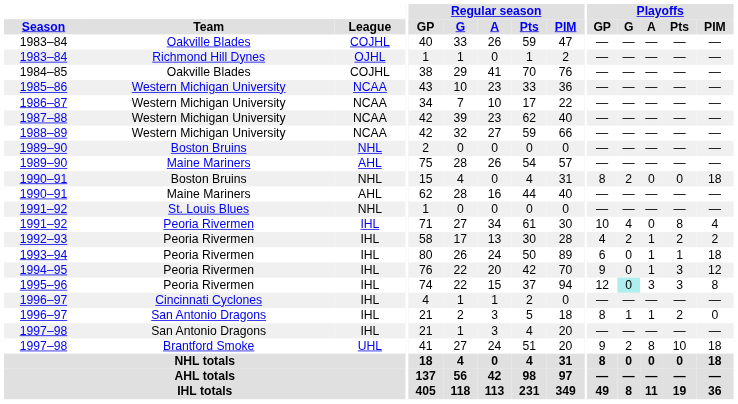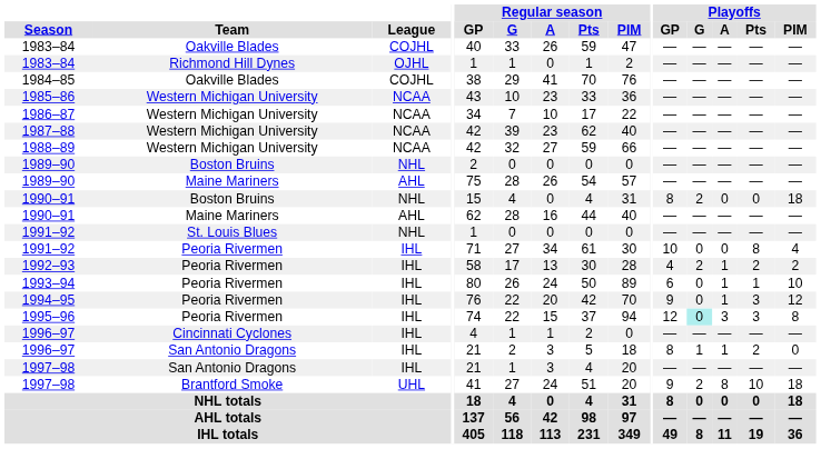 <table border="0" cellpadding="1" cellspacing="0" style="text-align:center; width:60em">
 <tr bgcolor="#e0e0e0">
 <th colspan="3" bgcolor="#ffffff"></th>
 <th rowspan="99" bgcolor="#ffffff"></th>
 <th colspan="5"><a href='#'>Regular season</a></th>
 <th rowspan="99" bgcolor="#ffffff"></th>
 <th colspan="5"><a href='#'>Playoffs</a></th>
 </tr>
 <tr bgcolor="#e0e0e0">
 <th><a href='#'>Season</a></th>
 <th>Team</th>
 <th>League</th>
 <th>GP</th>
 <th><a href='#'>G</a></th>
 <th><a href='#'>A</a></th>
 <th><a href='#'>Pts</a></th>
 <th><a href='#'>PIM</a></th>
 <th>GP</th>
 <th>G</th>
 <th>A</th>
 <th>Pts</th>
 <th>PIM</th>
 </tr>
 <tr>
 <td>1983–84</td>
 <td><a href='#'>Oakville Blades</a></td>
 <td><a href='#'>COJHL</a></td>
 <td>40</td>
 <td>33</td>
 <td>26</td>
 <td>59</td>
 <td>47</td>
 <td>—</td>
 <td>—</td>
 <td>—</td>
 <td>—</td>
 <td>—</td>
 </tr>
 <tr bgcolor="#f0f0f0">
 <td><a href='#'>1983–84</a></td>
 <td><a href='#'>Richmond Hill Dynes</a></td>
 <td><a href='#'>OJHL</a></td>
 <td>1</td>
 <td>1</td>
 <td>0</td>
 <td>1</td>
 <td>2</td>
 <td>—</td>
 <td>—</td>
 <td>—</td>
 <td>—</td>
 <td>—</td>
 </tr>
 <tr>
 <td>1984–85</td>
 <td>Oakville Blades</td>
 <td>COJHL</td>
 <td>38</td>
 <td>29</td>
 <td>41</td>
 <td>70</td>
 <td>76</td>
 <td>—</td>
 <td>—</td>
 <td>—</td>
 <td>—</td>
 <td>—</td>
 </tr>
 <tr bgcolor="#f0f0f0">
 <td><a href='#'>1985–86</a></td>
 <td><a href='#'>Western Michigan University</a></td>
 <td><a href='#'>NCAA</a></td>
 <td>43</td>
 <td>10</td>
 <td>23</td>
 <td>33</td>
 <td>36</td>
 <td>—</td>
 <td>—</td>
 <td>—</td>
 <td>—</td>
 <td>—</td>
 </tr>
 <tr>
 <td><a href='#'>1986–87</a></td>
 <td>Western Michigan University</td>
 <td>NCAA</td>
 <td>34</td>
 <td>7</td>
 <td>10</td>
 <td>17</td>
 <td>22</td>
 <td>—</td>
 <td>—</td>
 <td>—</td>
 <td>—</td>
 <td>—</td>
 </tr>
 <tr bgcolor="#f0f0f0">
 <td><a href='#'>1987–88</a></td>
 <td>Western Michigan University</td>
 <td>NCAA</td>
 <td>42</td>
 <td>39</td>
 <td>23</td>
 <td>62</td>
 <td>40</td>
 <td>—</td>
 <td>—</td>
 <td>—</td>
 <td>—</td>
 <td>—</td>
 </tr>
 <tr>
 <td><a href='#'>1988–89</a></td>
 <td>Western Michigan University</td>
 <td>NCAA</td>
 <td>42</td>
 <td>32</td>
 <td>27</td>
 <td>59</td>
 <td>66</td>
 <td>—</td>
 <td>—</td>
 <td>—</td>
 <td>—</td>
 <td>—</td>
 </tr>
 <tr bgcolor="#f0f0f0">
 <td><a href='#'>1989–90</a></td>
 <td><a href='#'>Boston Bruins</a></td>
 <td><a href='#'>NHL</a></td>
 <td>2</td>
 <td>0</td>
 <td>0</td>
 <td>0</td>
 <td>0</td>
 <td>—</td>
 <td>—</td>
 <td>—</td>
 <td>—</td>
 <td>—</td>
 </tr>
 <tr>
 <td><a href='#'>1989–90</a></td>
 <td><a href='#'>Maine Mariners</a></td>
 <td><a href='#'>AHL</a></td>
 <td>75</td>
 <td>28</td>
 <td>26</td>
 <td>54</td>
 <td>57</td>
 <td>—</td>
 <td>—</td>
 <td>—</td>
 <td>—</td>
 <td>—</td>
 </tr>
 <tr bgcolor="#f0f0f0">
 <td><a href='#'>1990–91</a></td>
 <td>Boston Bruins</td>
 <td>NHL</td>
 <td>15</td>
 <td>4</td>
 <td>0</td>
 <td>4</td>
 <td>31</td>
 <td>8</td>
 <td>2</td>
 <td>0</td>
 <td>0</td>
 <td>18</td>
 </tr>
 <tr>
 <td><a href='#'>1990–91</a></td>
 <td>Maine Mariners</td>
 <td>AHL</td>
 <td>62</td>
 <td>28</td>
 <td>16</td>
 <td>44</td>
 <td>40</td>
 <td>—</td>
 <td>—</td>
 <td>—</td>
 <td>—</td>
 <td>—</td>
 </tr>
 <tr bgcolor="#f0f0f0">
 <td><a href='#'>1991–92</a></td>
 <td><a href='#'>St. Louis Blues</a></td>
 <td>NHL</td>
 <td>1</td>
 <td>0</td>
 <td>0</td>
 <td>0</td>
 <td>0</td>
 <td>—</td>
 <td>—</td>
 <td>—</td>
 <td>—</td>
 <td>—</td>
 </tr>
 <tr>
 <td><a href='#'>1991–92</a></td>
 <td><a href='#'>Peoria Rivermen</a></td>
 <td><a href='#'>IHL</a></td>
 <td>71</td>
 <td>27</td>
 <td>34</td>
 <td>61</td>
 <td>30</td>
 <td>10</td>
-<td>4</td>
+<td>0</td>
 <td>0</td>
 <td>8</td>
 <td>4</td>
 </tr>
 <tr bgcolor="#f0f0f0">
 <td><a href='#'>1992–93</a></td>
 <td>Peoria Rivermen</td>
 <td>IHL</td>
 <td>58</td>
 <td>17</td>
 <td>13</td>
 <td>30</td>
 <td>28</td>
 <td>4</td>
 <td>2</td>
 <td>1</td>
 <td>2</td>
 <td>2</td>
 </tr>
 <tr>
 <td><a href='#'>1993–94</a></td>
 <td>Peoria Rivermen</td>
 <td>IHL</td>
 <td>80</td>
 <td>26</td>
 <td>24</td>
 <td>50</td>
 <td>89</td>
 <td>6</td>
 <td>0</td>
 <td>1</td>
 <td>1</td>
-<td>18</td>
+<td>10</td>
 </tr>
 <tr bgcolor="#f0f0f0">
 <td><a href='#'>1994–95</a></td>
 <td>Peoria Rivermen</td>
 <td>IHL</td>
 <td>76</td>
 <td>22</td>
 <td>20</td>
 <td>42</td>
 <td>70</td>
 <td>9</td>
 <td>0</td>
 <td>1</td>
 <td>3</td>
 <td>12</td>
 </tr>
 <tr>
 <td><a href='#'>1995–96</a></td>
 <td>Peoria Rivermen</td>
 <td>IHL</td>
 <td>74</td>
 <td>22</td>
 <td>15</td>
 <td>37</td>
 <td>94</td>
 <td>12</td>
 <td style="background: paleturquoise;">0</td>
 <td>3</td>
 <td>3</td>
 <td>8</td>
 </tr>
 <tr bgcolor="#f0f0f0">
 <td><a href='#'>1996–97</a></td>
 <td><a href='#'>Cincinnati Cyclones</a></td>
 <td>IHL</td>
 <td>4</td>
 <td>1</td>
 <td>1</td>
 <td>2</td>
 <td>0</td>
 <td>—</td>
 <td>—</td>
 <td>—</td>
 <td>—</td>
 <td>—</td>
 </tr>
 <tr>
 <td><a href='#'>1996–97</a></td>
 <td><a href='#'>San Antonio Dragons</a></td>
 <td>IHL</td>
 <td>21</td>
 <td>2</td>
 <td>3</td>
 <td>5</td>
 <td>18</td>
 <td>8</td>
 <td>1</td>
 <td>1</td>
 <td>2</td>
 <td>0</td>
 </tr>
 <tr bgcolor="#f0f0f0">
 <td><a href='#'>1997–98</a></td>
 <td>San Antonio Dragons</td>
 <td>IHL</td>
 <td>21</td>
 <td>1</td>
 <td>3</td>
 <td>4</td>
 <td>20</td>
 <td>—</td>
 <td>—</td>
 <td>—</td>
 <td>—</td>
 <td>—</td>
 </tr>
 <tr>
 <td><a href='#'>1997–98</a></td>
 <td><a href='#'>Brantford Smoke</a></td>
 <td><a href='#'>UHL</a></td>
 <td>41</td>
 <td>27</td>
 <td>24</td>
 <td>51</td>
 <td>20</td>
 <td>9</td>
 <td>2</td>
 <td>8</td>
 <td>10</td>
 <td>18</td>
 </tr>
 <tr>
 </tr>
 <tr ALIGN="center" bgcolor="#e0e0e0">
 <th colspan="3">NHL totals</th>
 <th ALIGN="center">18</th>
 <th ALIGN="center">4</th>
 <th ALIGN="center">0</th>
 <th ALIGN="center">4</th>
 <th ALIGN="center">31</th>
 <th ALIGN="center">8</th>
 <th ALIGN="center">0</th>
 <th ALIGN="center">0</th>
 <th ALIGN="center">0</th>
 <th ALIGN="center">18</th>
 </tr>
 <tr>
 </tr>
 <tr ALIGN="center" bgcolor="#e0e0e0">
 <th colspan="3">AHL totals</th>
 <th ALIGN="center">137</th>
 <th ALIGN="center">56</th>
 <th ALIGN="center">42</th>
 <th ALIGN="center">98</th>
 <th ALIGN="center">97</th>
 <th ALIGN="center">—</th>
 <th ALIGN="center">—</th>
 <th ALIGN="center">—</th>
 <th ALIGN="center">—</th>
 <th ALIGN="center">—</th>
 </tr>
 <tr>
 </tr>
 <tr ALIGN="center" bgcolor="#e0e0e0">
 <th colspan="3">IHL totals</th>
 <th ALIGN="center">405</th>
 <th ALIGN="center">118</th>
 <th ALIGN="center">113</th>
 <th ALIGN="center">231</th>
 <th ALIGN="center">349</th>
 <th ALIGN="center">49</th>
 <th ALIGN="center">8</th>
 <th ALIGN="center">11</th>
 <th ALIGN="center">19</th>
 <th ALIGN="center">36</th>
 </tr>
 </table>
